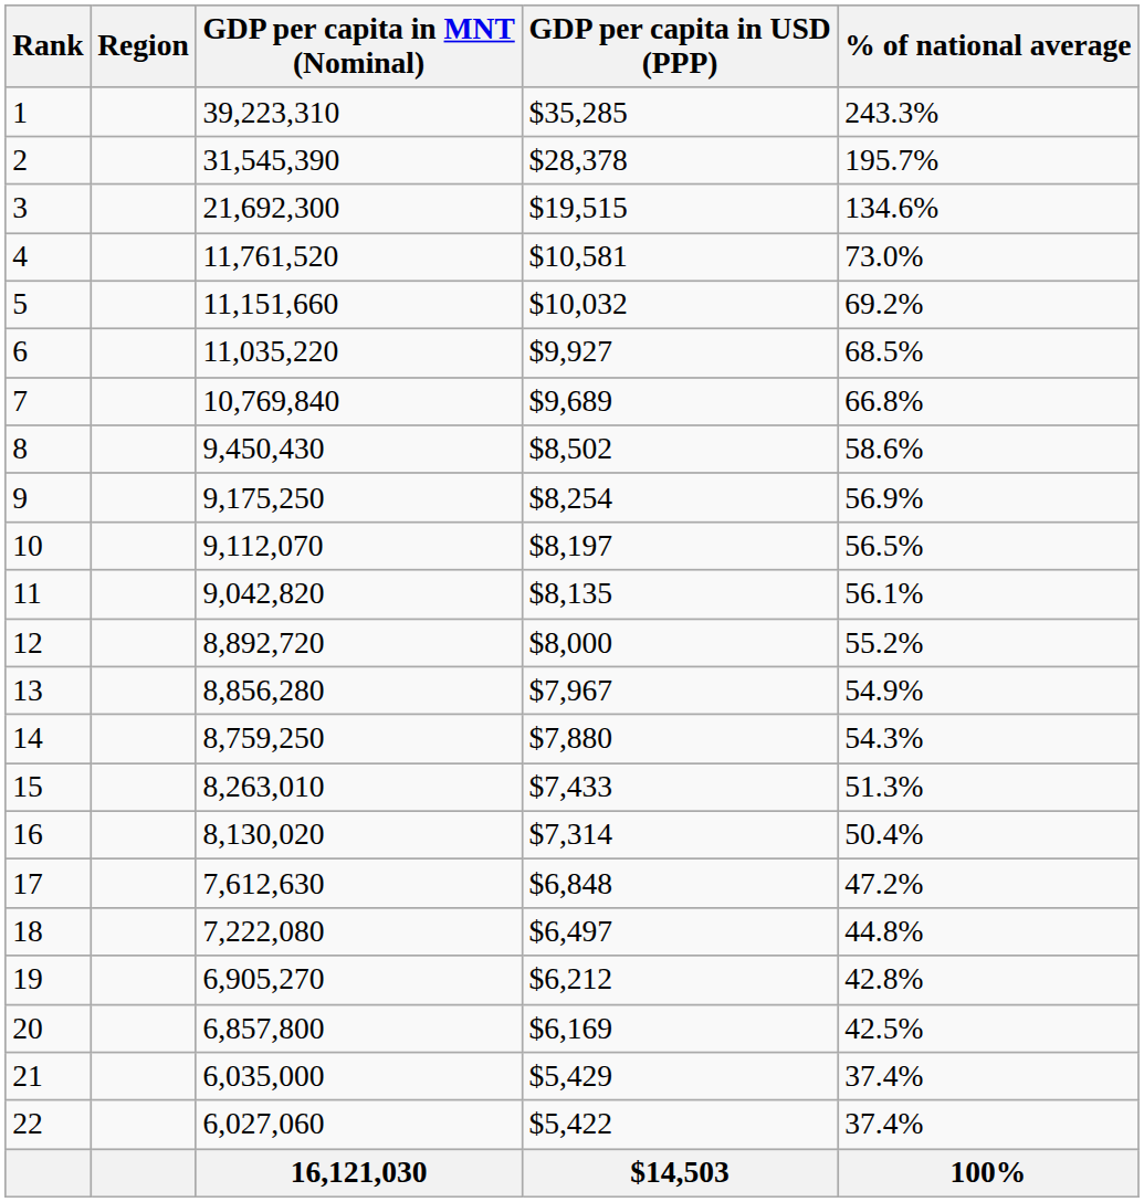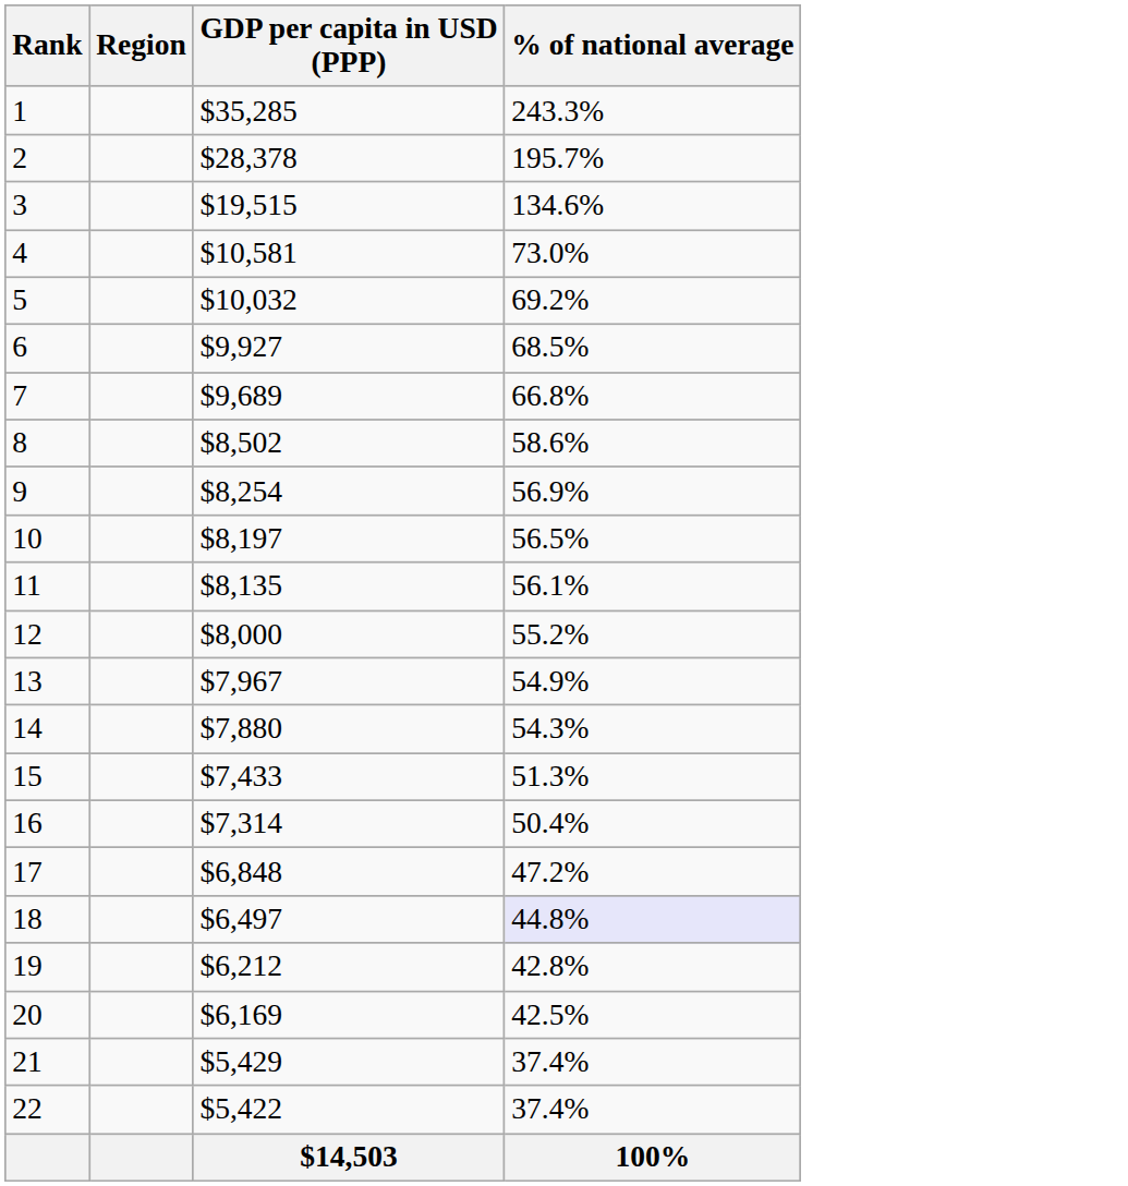 <table class="wikitable sortable">
 <tr>
 <th>Rank</th>
 <th>Region</th>
-<th>GDP per capita in <a href='#'>MNT</a><br>(Nominal)</th>
 <th>GDP per capita in USD<br>(PPP)</th>
 <th>% of national average</th>
 </tr>
 <tr>
 <td>1</td>
 <td></td>
-<td>39,223,310</td>
 <td>$35,285</td>
 <td>243.3%</td>
 </tr>
 <tr>
 <td>2</td>
 <td></td>
-<td>31,545,390</td>
 <td>$28,378</td>
 <td>195.7%</td>
 </tr>
 <tr>
 <td>3</td>
 <td></td>
-<td>21,692,300</td>
 <td>$19,515</td>
 <td>134.6%</td>
 </tr>
 <tr>
 <td>4</td>
 <td></td>
-<td>11,761,520</td>
 <td>$10,581</td>
 <td>73.0%</td>
 </tr>
 <tr>
 <td>5</td>
 <td></td>
-<td>11,151,660</td>
 <td>$10,032</td>
 <td>69.2%</td>
 </tr>
 <tr>
 <td>6</td>
 <td></td>
-<td>11,035,220</td>
 <td>$9,927</td>
 <td>68.5%</td>
 </tr>
 <tr>
 <td>7</td>
 <td></td>
-<td>10,769,840</td>
 <td>$9,689</td>
 <td>66.8%</td>
 </tr>
 <tr>
 <td>8</td>
 <td></td>
-<td>9,450,430</td>
 <td>$8,502</td>
 <td>58.6%</td>
 </tr>
 <tr>
 <td>9</td>
 <td></td>
-<td>9,175,250</td>
 <td>$8,254</td>
 <td>56.9%</td>
 </tr>
 <tr>
 <td>10</td>
 <td></td>
-<td>9,112,070</td>
 <td>$8,197</td>
 <td>56.5%</td>
 </tr>
 <tr>
 <td>11</td>
 <td></td>
-<td>9,042,820</td>
 <td>$8,135</td>
 <td>56.1%</td>
 </tr>
 <tr>
 <td>12</td>
 <td></td>
-<td>8,892,720</td>
 <td>$8,000</td>
 <td>55.2%</td>
 </tr>
 <tr>
 <td>13</td>
 <td></td>
-<td>8,856,280</td>
 <td>$7,967</td>
 <td>54.9%</td>
 </tr>
 <tr>
 <td>14</td>
 <td></td>
-<td>8,759,250</td>
 <td>$7,880</td>
 <td>54.3%</td>
 </tr>
 <tr>
 <td>15</td>
 <td></td>
-<td>8,263,010</td>
 <td>$7,433</td>
 <td>51.3%</td>
 </tr>
 <tr>
 <td>16</td>
 <td></td>
-<td>8,130,020</td>
 <td>$7,314</td>
 <td>50.4%</td>
 </tr>
 <tr>
 <td>17</td>
 <td></td>
-<td>7,612,630</td>
 <td>$6,848</td>
 <td>47.2%</td>
 </tr>
 <tr>
 <td>18</td>
 <td></td>
-<td>7,222,080</td>
 <td>$6,497</td>
-<td>44.8%</td>
+<td style="background: lavender;">44.8%</td>
 </tr>
 <tr>
 <td>19</td>
 <td></td>
-<td>6,905,270</td>
 <td>$6,212</td>
 <td>42.8%</td>
 </tr>
 <tr>
 <td>20</td>
 <td></td>
-<td>6,857,800</td>
 <td>$6,169</td>
 <td>42.5%</td>
 </tr>
 <tr>
 <td>21</td>
 <td></td>
-<td>6,035,000</td>
 <td>$5,429</td>
 <td>37.4%</td>
 </tr>
 <tr>
 <td>22</td>
 <td></td>
-<td>6,027,060</td>
 <td>$5,422</td>
 <td>37.4%</td>
 </tr>
 <tr>
 <th></th>
 <th></th>
-<th>16,121,030</th>
 <th>$14,503</th>
 <th>100%</th>
 </tr>
 </table>
